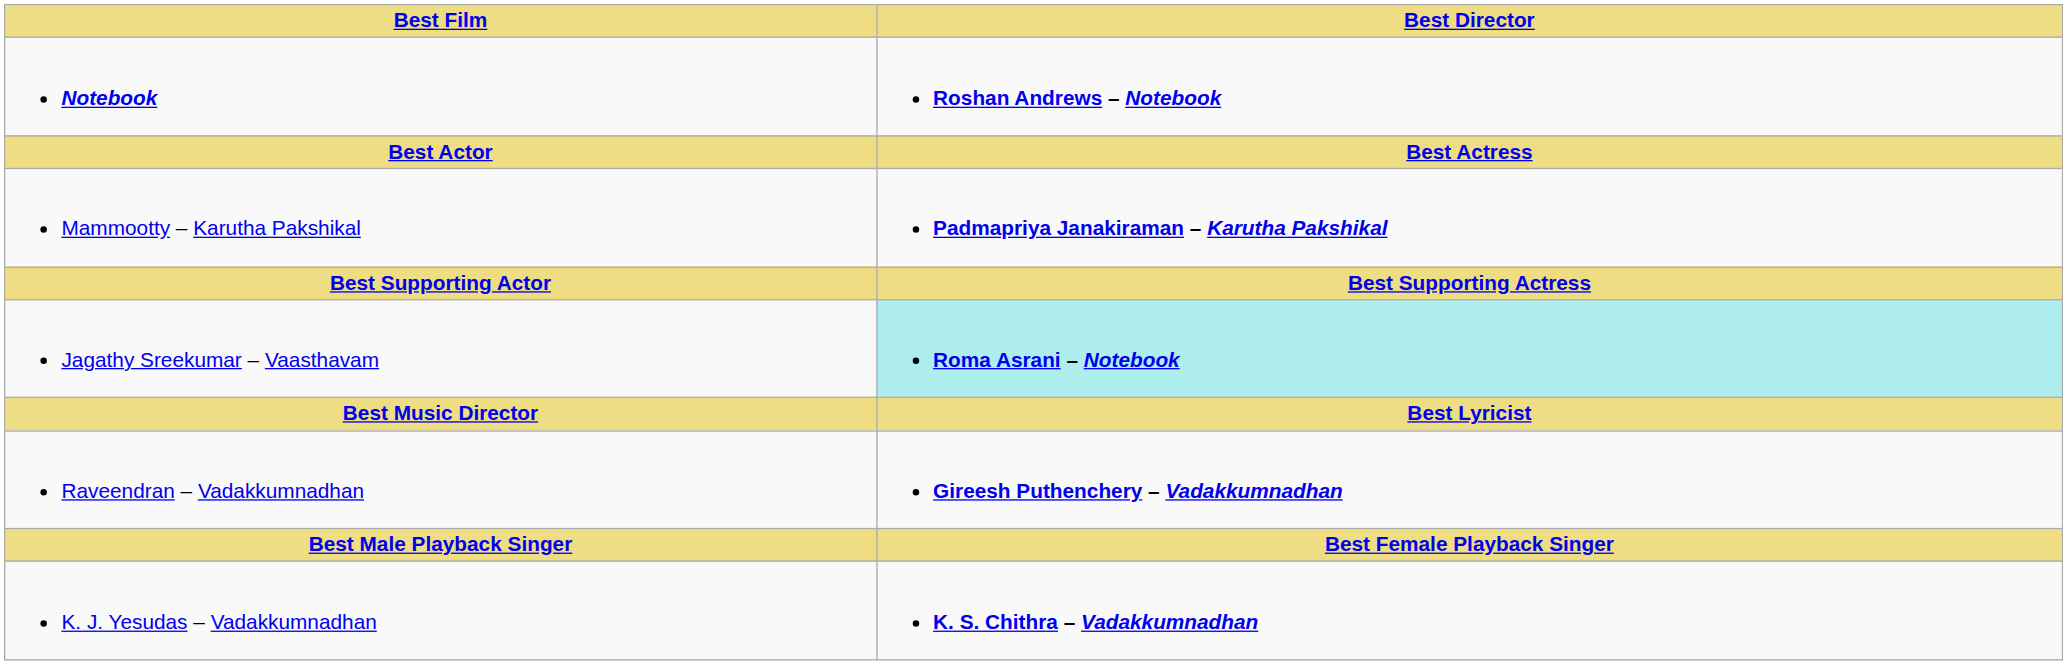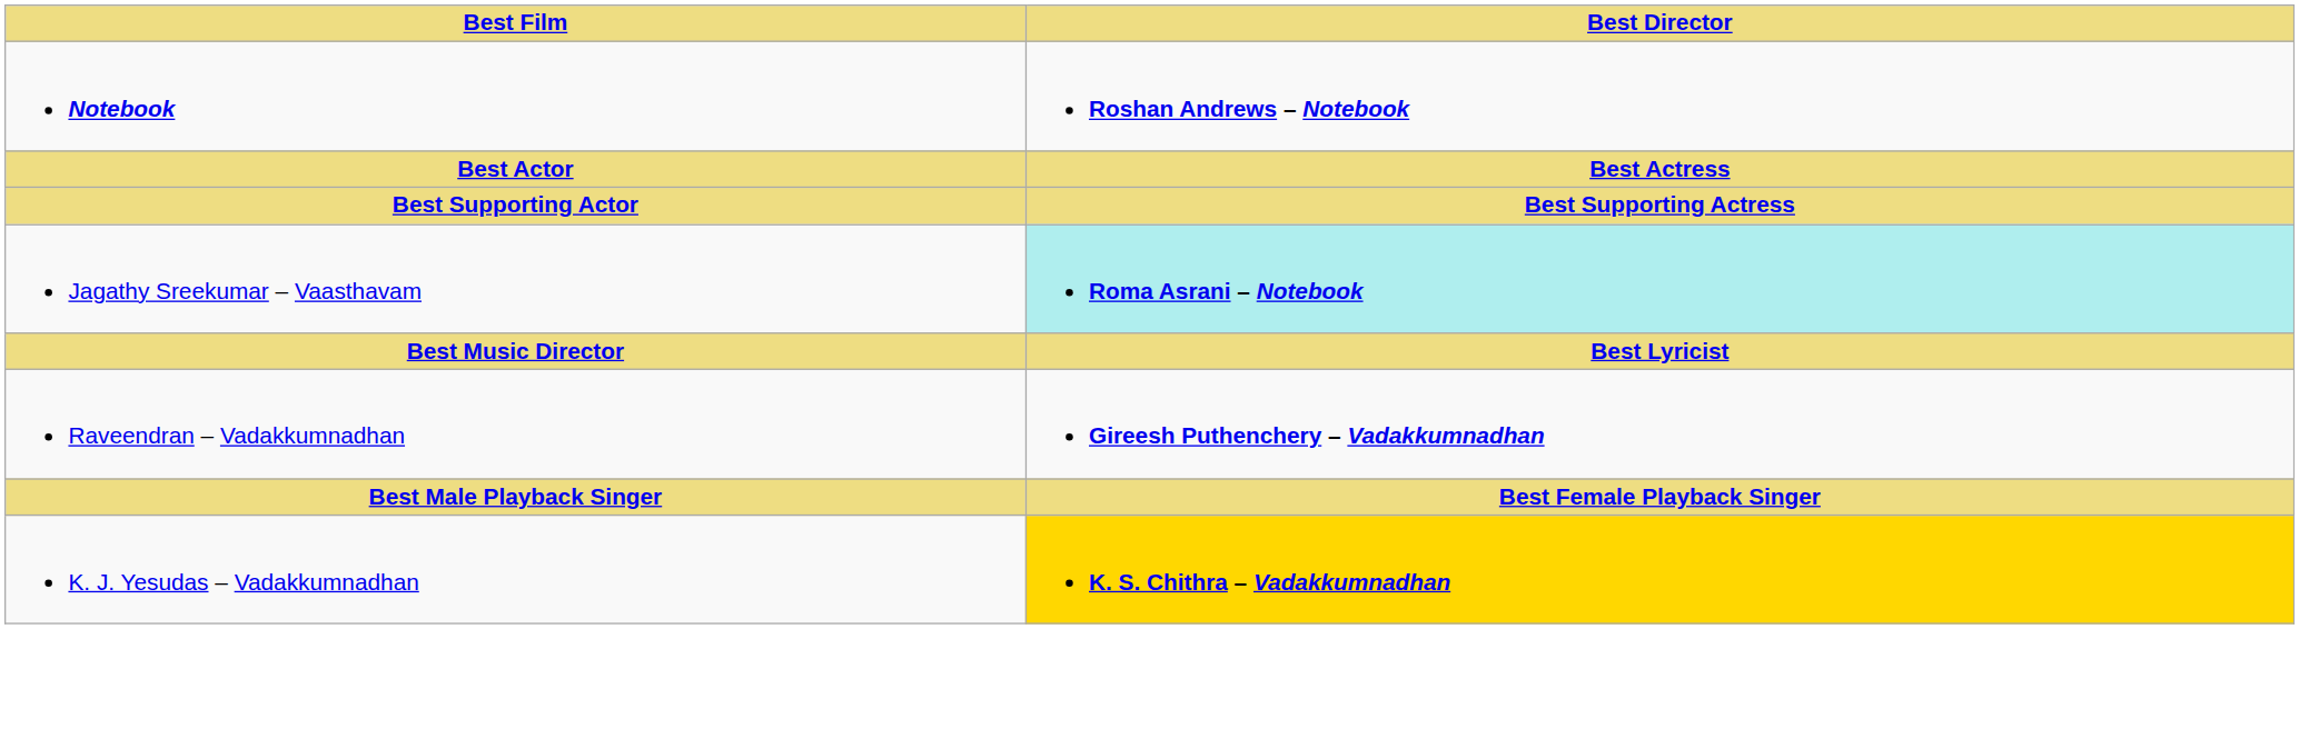 <table class="wikitable" width =100%|>
 <tr>
 <th ! style="background:#eedd82; text-align:center;"><a href='#'>Best Film</a></th>
 <th ! style="background:#eedd82; text-align:center;"><a href='#'>Best Director</a></th>
 </tr>
 <tr>
 <td valign="top"><br><ul><li><strong><em><a href='#'>Notebook</a></em></strong></li></ul></td>
 <td valign="top"><br><ul><li><strong><a href='#'>Roshan Andrews</a> – <em><a href='#'>Notebook</a><strong><em></li></ul></td>
 </tr>
 <tr>
 <th ! style="background:#eedd82; text-align:center;"><a href='#'>Best Actor</a></th>
 <th ! style="background:#eedd82; text-align:center;"><a href='#'>Best Actress</a></th>
-</tr>
-<tr>
-<td><br><ul><li></strong><a href='#'>Mammootty</a> – </em><a href='#'>Karutha Pakshikal</a></em></strong></li></ul></td>
-<td><br><ul><li><strong><a href='#'>Padmapriya Janakiraman</a> – <em><a href='#'>Karutha Pakshikal</a><strong><em></li></ul></td>
 </tr>
 <tr>
 <th ! style="background:#eedd82; text-align:center;"><a href='#'>Best Supporting Actor</a></th>
 <th ! style="background:#eedd82; text-align:center;"><a href='#'>Best Supporting Actress</a></th>
 </tr>
 <tr>
 <td><br><ul><li></strong><a href='#'>Jagathy Sreekumar</a> – </em><a href='#'>Vaasthavam</a></em></strong></li></ul></td>
 <td style="background: paleturquoise;"><br><ul><li><strong><a href='#'>Roma Asrani</a> – <em><a href='#'>Notebook</a><strong><em></li></ul></td>
 </tr>
 <tr>
 <th ! style="background:#eedd82; text-align:center;"><a href='#'>Best Music Director</a></th>
 <th ! style="background:#eedd82; text-align:center;"><a href='#'>Best Lyricist</a></th>
 </tr>
 <tr>
 <td><br><ul><li></strong><a href='#'>Raveendran</a> – </em><a href='#'>Vadakkumnadhan</a></em></strong></li></ul></td>
 <td><br><ul><li><strong><a href='#'>Gireesh Puthenchery</a> – <em><a href='#'>Vadakkumnadhan</a><strong><em></li></ul></td>
 </tr>
 <tr>
 <th ! style="background:#eedd82; text-align:center;"><a href='#'>Best Male Playback Singer</a></th>
 <th ! style="background:#eedd82; text-align:center;"><a href='#'>Best Female Playback Singer</a></th>
 </tr>
 <tr>
 <td><br><ul><li></strong><a href='#'>K. J. Yesudas</a> – </em><a href='#'>Vadakkumnadhan</a></em></strong></li></ul></td>
-<td><br><ul><li><strong><a href='#'>K. S. Chithra</a> – <em><a href='#'>Vadakkumnadhan</a><strong><em></li></ul></td>
+<td style="background: gold;"><br><ul><li><strong><a href='#'>K. S. Chithra</a> – <em><a href='#'>Vadakkumnadhan</a><strong><em></li></ul></td>
 </tr>
 </table>
